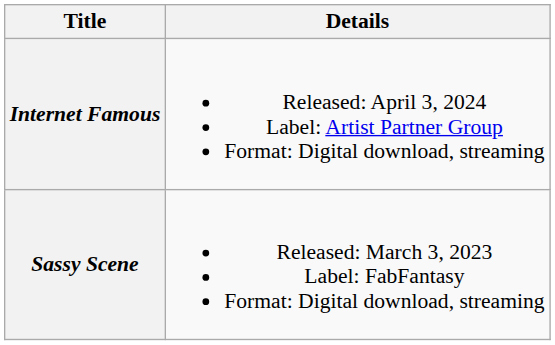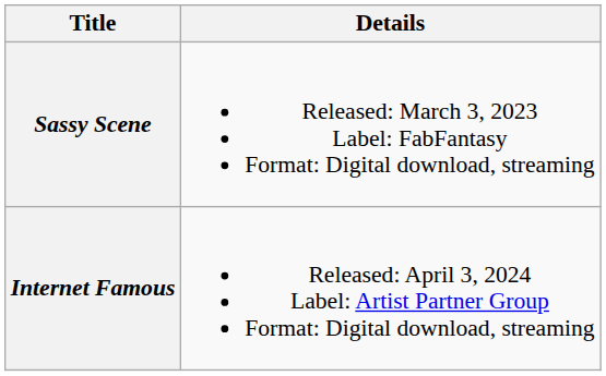 <table class="wikitable plainrowheaders" style="text-align:center;">
 <tr>
 <th scope="col">Title</th>
 <th scope="col">Details</th>
 </tr>
 <tr>
+<th scope="row"><em>Sassy Scene</em></th>
+<td><br><ul><li>Released: March 3, 2023</li><li>Label: FabFantasy</li><li>Format: Digital download, streaming</li></ul></td>
+</tr>
+<tr>
 <th scope="row"><em>Internet Famous</em></th>
 <td><br><ul><li>Released: April 3, 2024</li><li>Label: <a href='#'>Artist Partner Group</a></li><li>Format: Digital download, streaming</li></ul></td>
 </tr>
-<tr>
-<th scope="row"><em>Sassy Scene</em></th>
-<td><br><ul><li>Released: March 3, 2023</li><li>Label: FabFantasy</li><li>Format: Digital download, streaming</li></ul></td>
-</tr>
 </table>
